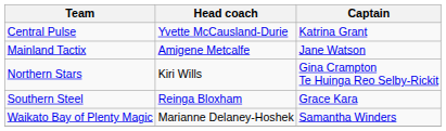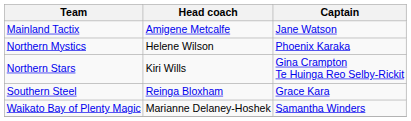 <table class="wikitable collapsible">
 <tr>
 <th>Team</th>
 <th>Head coach</th>
 <th>Captain</th>
 </tr>
 <tr>
-<td><a href='#'>Central Pulse</a></td>
-<td><a href='#'>Yvette McCausland-Durie</a></td>
-<td><a href='#'>Katrina Grant</a></td>
-</tr>
-<tr>
 <td><a href='#'>Mainland Tactix</a></td>
 <td><a href='#'>Amigene Metcalfe</a></td>
 <td><a href='#'>Jane Watson</a></td>
+</tr>
+<tr>
+<td><a href='#'>Northern Mystics</a></td>
+<td>Helene Wilson</td>
+<td><a href='#'>Phoenix Karaka</a></td>
 </tr>
 <tr>
 <td><a href='#'>Northern Stars</a></td>
 <td>Kiri Wills</td>
 <td><a href='#'>Gina Crampton</a><br><a href='#'>Te Huinga Reo Selby-Rickit</a></td>
 </tr>
 <tr>
 <td><a href='#'>Southern Steel</a></td>
 <td><a href='#'>Reinga Bloxham</a></td>
 <td><a href='#'>Grace Kara</a></td>
 </tr>
 <tr>
 <td><a href='#'>Waikato Bay of Plenty Magic</a></td>
 <td>Marianne Delaney-Hoshek</td>
 <td><a href='#'>Samantha Winders</a></td>
 </tr>
 <tr>
 </tr>
 </table>
